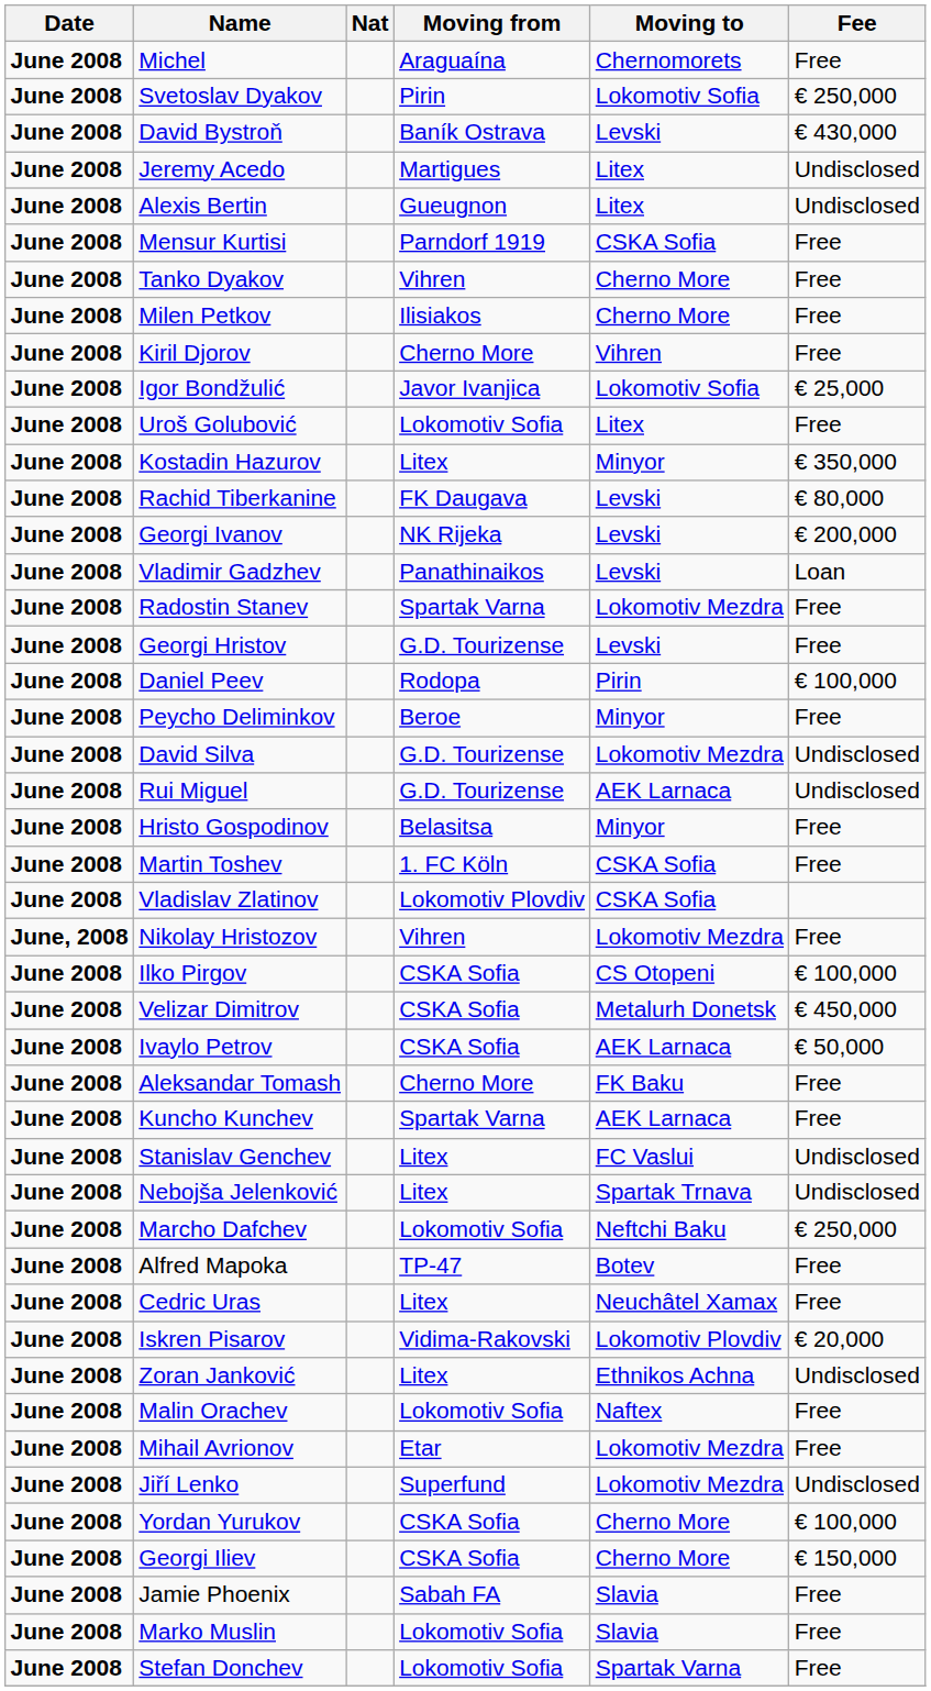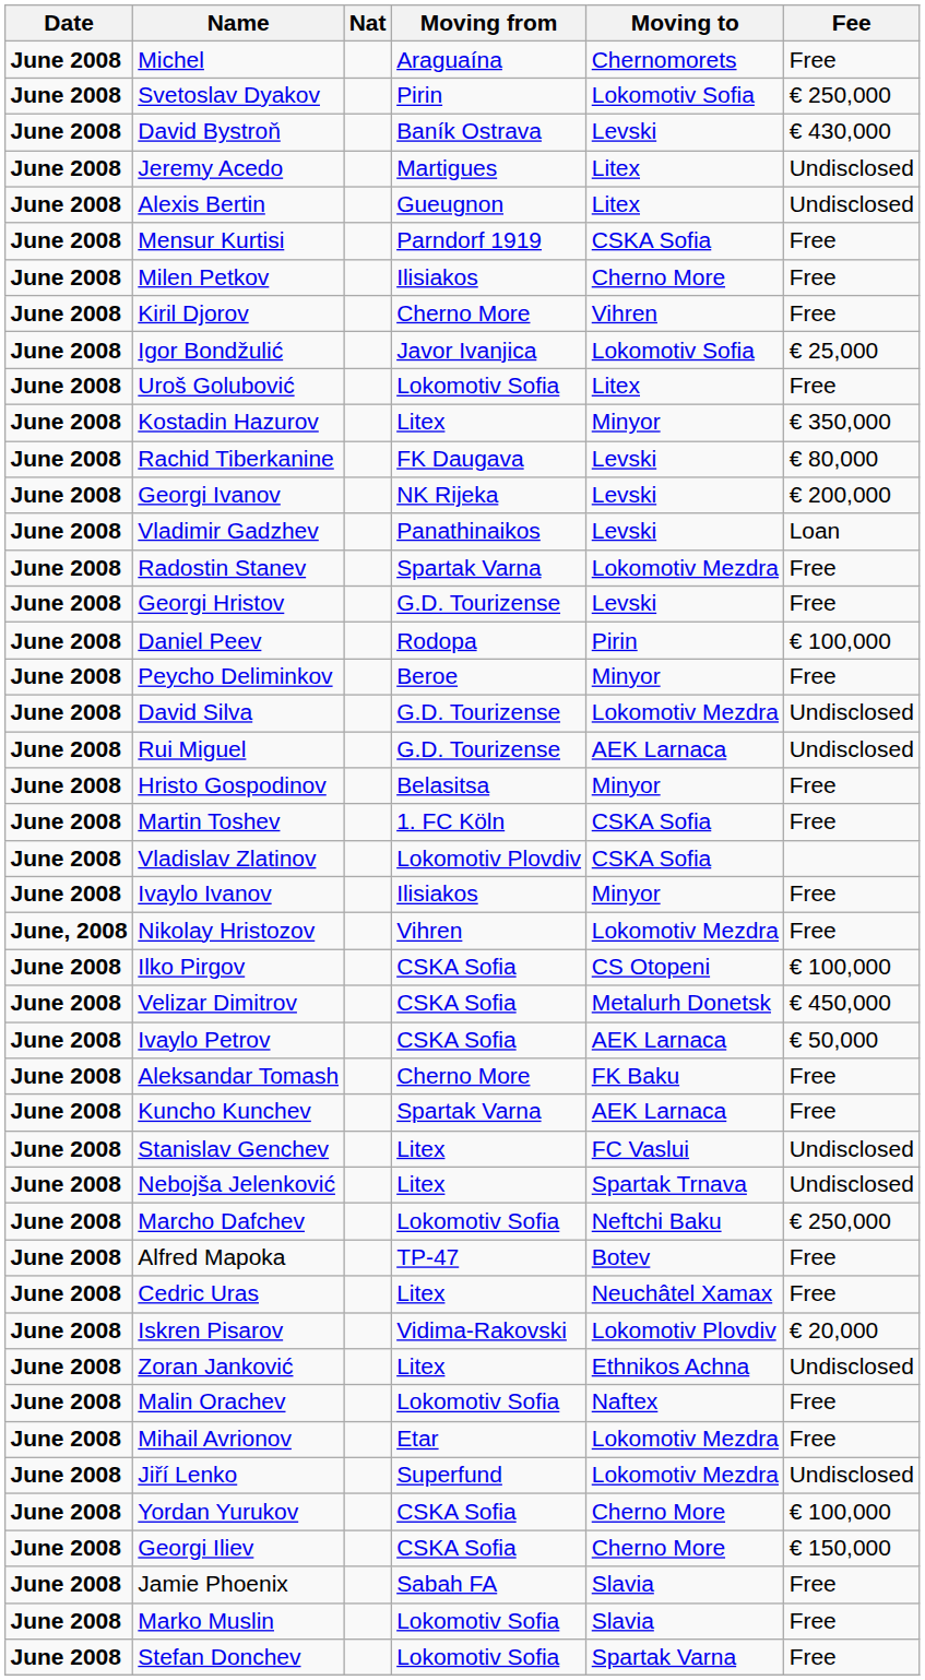 <table class="wikitable">
 <tr>
 <th>Date</th>
 <th>Name</th>
 <th>Nat</th>
 <th>Moving from</th>
 <th>Moving to</th>
 <th>Fee</th>
 </tr>
 <tr>
 <td><strong>June 2008</strong></td>
 <td><a href='#'>Michel</a></td>
 <td></td>
 <td><a href='#'>Araguaína</a></td>
 <td><a href='#'>Chernomorets</a></td>
 <td>Free</td>
 </tr>
 <tr>
 <td><strong>June 2008</strong></td>
 <td><a href='#'>Svetoslav Dyakov</a></td>
 <td></td>
 <td><a href='#'>Pirin</a></td>
 <td><a href='#'>Lokomotiv Sofia</a></td>
 <td>€ 250,000</td>
 </tr>
 <tr>
 <td><strong>June 2008</strong></td>
 <td><a href='#'>David Bystroň</a></td>
 <td></td>
 <td><a href='#'>Baník Ostrava</a></td>
 <td><a href='#'>Levski</a></td>
 <td>€ 430,000</td>
 </tr>
 <tr>
 <td><strong>June 2008</strong></td>
 <td><a href='#'>Jeremy Acedo</a></td>
 <td></td>
 <td><a href='#'>Martigues</a></td>
 <td><a href='#'>Litex</a></td>
 <td>Undisclosed</td>
 </tr>
 <tr>
 <td><strong>June 2008</strong></td>
 <td><a href='#'>Alexis Bertin</a></td>
 <td></td>
 <td><a href='#'>Gueugnon</a></td>
 <td><a href='#'>Litex</a></td>
 <td>Undisclosed</td>
 </tr>
 <tr>
 <td><strong>June 2008</strong></td>
 <td><a href='#'>Mensur Kurtisi</a></td>
 <td></td>
 <td><a href='#'>Parndorf 1919</a></td>
 <td><a href='#'>CSKA Sofia</a></td>
-<td>Free</td>
-</tr>
-<tr>
-<td><strong>June 2008</strong></td>
-<td><a href='#'>Tanko Dyakov</a></td>
-<td></td>
-<td><a href='#'>Vihren</a></td>
-<td><a href='#'>Cherno More</a></td>
 <td>Free</td>
 </tr>
 <tr>
 <td><strong>June 2008</strong></td>
 <td><a href='#'>Milen Petkov</a></td>
 <td></td>
 <td><a href='#'>Ilisiakos</a></td>
 <td><a href='#'>Cherno More</a></td>
 <td>Free</td>
 </tr>
 <tr>
 <td><strong>June 2008</strong></td>
 <td><a href='#'>Kiril Djorov</a></td>
 <td></td>
 <td><a href='#'>Cherno More</a></td>
 <td><a href='#'>Vihren</a></td>
 <td>Free</td>
 </tr>
 <tr>
 <td><strong>June 2008</strong></td>
 <td><a href='#'>Igor Bondžulić</a></td>
 <td></td>
 <td><a href='#'>Javor Ivanjica</a></td>
 <td><a href='#'>Lokomotiv Sofia</a></td>
 <td>€ 25,000</td>
 </tr>
 <tr>
 <td><strong>June 2008</strong></td>
 <td><a href='#'>Uroš Golubović</a></td>
 <td></td>
 <td><a href='#'>Lokomotiv Sofia</a></td>
 <td><a href='#'>Litex</a></td>
 <td>Free</td>
 </tr>
 <tr>
 <td><strong>June 2008</strong></td>
 <td><a href='#'>Kostadin Hazurov</a></td>
 <td></td>
 <td><a href='#'>Litex</a></td>
 <td><a href='#'>Minyor</a></td>
 <td>€ 350,000</td>
 </tr>
 <tr>
 <td><strong>June 2008</strong></td>
 <td><a href='#'>Rachid Tiberkanine</a></td>
 <td> </td>
 <td><a href='#'>FK Daugava</a></td>
 <td><a href='#'>Levski</a></td>
 <td>€ 80,000</td>
 </tr>
 <tr>
 <td><strong>June 2008</strong></td>
 <td><a href='#'>Georgi Ivanov</a></td>
 <td></td>
 <td><a href='#'>NK Rijeka</a></td>
 <td><a href='#'>Levski</a></td>
 <td>€ 200,000</td>
 </tr>
 <tr>
 <td><strong>June 2008</strong></td>
 <td><a href='#'>Vladimir Gadzhev</a></td>
 <td></td>
 <td><a href='#'>Panathinaikos</a></td>
 <td><a href='#'>Levski</a></td>
 <td>Loan</td>
 </tr>
 <tr>
 <td><strong>June 2008</strong></td>
 <td><a href='#'>Radostin Stanev</a></td>
 <td></td>
 <td><a href='#'>Spartak Varna</a></td>
 <td><a href='#'>Lokomotiv Mezdra</a></td>
 <td>Free</td>
 </tr>
 <tr>
 <td><strong>June 2008</strong></td>
 <td><a href='#'>Georgi Hristov</a></td>
 <td></td>
 <td><a href='#'>G.D. Tourizense</a></td>
 <td><a href='#'>Levski</a></td>
 <td>Free</td>
 </tr>
 <tr>
 <td><strong>June 2008</strong></td>
 <td><a href='#'>Daniel Peev</a></td>
 <td></td>
 <td><a href='#'>Rodopa</a></td>
 <td><a href='#'>Pirin</a></td>
 <td>€ 100,000</td>
 </tr>
 <tr>
 <td><strong>June 2008</strong></td>
 <td><a href='#'>Peycho Deliminkov</a></td>
 <td></td>
 <td><a href='#'>Beroe</a></td>
 <td><a href='#'>Minyor</a></td>
 <td>Free</td>
 </tr>
 <tr>
 <td><strong>June 2008</strong></td>
 <td><a href='#'>David Silva</a></td>
 <td></td>
 <td><a href='#'>G.D. Tourizense</a></td>
 <td><a href='#'>Lokomotiv Mezdra</a></td>
 <td>Undisclosed</td>
 </tr>
 <tr>
 <td><strong>June 2008</strong></td>
 <td><a href='#'>Rui Miguel</a></td>
 <td></td>
 <td><a href='#'>G.D. Tourizense</a></td>
 <td><a href='#'>AEK Larnaca</a></td>
 <td>Undisclosed</td>
 </tr>
 <tr>
 <td><strong>June 2008</strong></td>
 <td><a href='#'>Hristo Gospodinov</a></td>
 <td></td>
 <td><a href='#'>Belasitsa</a></td>
 <td><a href='#'>Minyor</a></td>
 <td>Free</td>
 </tr>
 <tr>
 <td><strong>June 2008</strong></td>
 <td><a href='#'>Martin Toshev</a></td>
 <td></td>
 <td><a href='#'>1. FC Köln</a></td>
 <td><a href='#'>CSKA Sofia</a></td>
 <td>Free</td>
 </tr>
 <tr>
 <td><strong>June 2008</strong></td>
 <td><a href='#'>Vladislav Zlatinov</a></td>
 <td></td>
 <td><a href='#'>Lokomotiv Plovdiv</a></td>
 <td><a href='#'>CSKA Sofia</a></td>
 <td></td>
+</tr>
+<tr>
+<td><strong>June 2008</strong></td>
+<td><a href='#'>Ivaylo Ivanov</a></td>
+<td></td>
+<td><a href='#'>Ilisiakos</a></td>
+<td><a href='#'>Minyor</a></td>
+<td>Free</td>
 </tr>
 <tr>
 <td><strong>June, 2008</strong></td>
 <td><a href='#'>Nikolay Hristozov</a></td>
 <td></td>
 <td><a href='#'>Vihren</a></td>
 <td><a href='#'>Lokomotiv Mezdra</a></td>
 <td>Free</td>
 </tr>
 <tr>
 <td><strong>June 2008</strong></td>
 <td><a href='#'>Ilko Pirgov</a></td>
 <td></td>
 <td><a href='#'>CSKA Sofia</a></td>
 <td><a href='#'>CS Otopeni</a></td>
 <td>€ 100,000</td>
 </tr>
 <tr>
 <td><strong>June 2008</strong></td>
 <td><a href='#'>Velizar Dimitrov</a></td>
 <td></td>
 <td><a href='#'>CSKA Sofia</a></td>
 <td><a href='#'>Metalurh Donetsk</a></td>
 <td>€ 450,000</td>
 </tr>
 <tr>
 <td><strong>June 2008</strong></td>
 <td><a href='#'>Ivaylo Petrov</a></td>
 <td></td>
 <td><a href='#'>CSKA Sofia</a></td>
 <td><a href='#'>AEK Larnaca</a></td>
 <td>€ 50,000</td>
 </tr>
 <tr>
 <td><strong>June 2008</strong></td>
 <td><a href='#'>Aleksandar Tomash</a></td>
 <td></td>
 <td><a href='#'>Cherno More</a></td>
 <td><a href='#'>FK Baku</a></td>
 <td>Free</td>
 </tr>
 <tr>
 <td><strong>June 2008</strong></td>
 <td><a href='#'>Kuncho Kunchev</a></td>
 <td></td>
 <td><a href='#'>Spartak Varna</a></td>
 <td><a href='#'>AEK Larnaca</a></td>
 <td>Free</td>
 </tr>
 <tr>
 <td><strong>June 2008</strong></td>
 <td><a href='#'>Stanislav Genchev</a></td>
 <td></td>
 <td><a href='#'>Litex</a></td>
 <td><a href='#'>FC Vaslui</a></td>
 <td>Undisclosed</td>
 </tr>
 <tr>
 <td><strong>June 2008</strong></td>
 <td><a href='#'>Nebojša Jelenković</a></td>
 <td> </td>
 <td><a href='#'>Litex</a></td>
 <td><a href='#'>Spartak Trnava</a></td>
 <td>Undisclosed</td>
 </tr>
 <tr>
 <td><strong>June 2008</strong></td>
 <td><a href='#'>Marcho Dafchev</a></td>
 <td></td>
 <td><a href='#'>Lokomotiv Sofia</a></td>
 <td><a href='#'>Neftchi Baku</a></td>
 <td>€ 250,000</td>
 </tr>
 <tr>
 <td><strong>June 2008</strong></td>
 <td>Alfred Mapoka</td>
 <td></td>
 <td><a href='#'>TP-47</a></td>
 <td><a href='#'>Botev</a></td>
 <td>Free</td>
 </tr>
 <tr>
 <td><strong>June 2008</strong></td>
 <td><a href='#'>Cedric Uras</a></td>
 <td></td>
 <td><a href='#'>Litex</a></td>
 <td><a href='#'>Neuchâtel Xamax</a></td>
 <td>Free</td>
 </tr>
 <tr>
 <td><strong>June 2008</strong></td>
 <td><a href='#'>Iskren Pisarov</a></td>
 <td></td>
 <td><a href='#'>Vidima-Rakovski</a></td>
 <td><a href='#'>Lokomotiv Plovdiv</a></td>
 <td>€ 20,000</td>
 </tr>
 <tr>
 <td><strong>June 2008</strong></td>
 <td><a href='#'>Zoran Janković</a></td>
 <td> </td>
 <td><a href='#'>Litex</a></td>
 <td><a href='#'>Ethnikos Achna</a></td>
 <td>Undisclosed</td>
 </tr>
 <tr>
 <td><strong>June 2008</strong></td>
 <td><a href='#'>Malin Orachev</a></td>
 <td></td>
 <td><a href='#'>Lokomotiv Sofia</a></td>
 <td><a href='#'>Naftex</a></td>
 <td>Free</td>
 </tr>
 <tr>
 <td><strong>June 2008</strong></td>
 <td><a href='#'>Mihail Avrionov</a></td>
 <td></td>
 <td><a href='#'>Etar</a></td>
 <td><a href='#'>Lokomotiv Mezdra</a></td>
 <td>Free</td>
 </tr>
 <tr>
 <td><strong>June 2008</strong></td>
 <td><a href='#'>Jiří Lenko</a></td>
 <td></td>
 <td><a href='#'>Superfund</a></td>
 <td><a href='#'>Lokomotiv Mezdra</a></td>
 <td>Undisclosed</td>
 </tr>
 <tr>
 <td><strong>June 2008</strong></td>
 <td><a href='#'>Yordan Yurukov</a></td>
 <td></td>
 <td><a href='#'>CSKA Sofia</a></td>
 <td><a href='#'>Cherno More</a></td>
 <td>€ 100,000</td>
 </tr>
 <tr>
 <td><strong>June 2008</strong></td>
 <td><a href='#'>Georgi Iliev</a></td>
 <td></td>
 <td><a href='#'>CSKA Sofia</a></td>
 <td><a href='#'>Cherno More</a></td>
 <td>€ 150,000</td>
 </tr>
 <tr>
 <td><strong>June 2008</strong></td>
 <td>Jamie Phoenix</td>
 <td></td>
 <td><a href='#'>Sabah FA</a></td>
 <td><a href='#'>Slavia</a></td>
 <td>Free</td>
 </tr>
 <tr>
 <td><strong>June 2008</strong></td>
 <td><a href='#'>Marko Muslin</a></td>
 <td></td>
 <td><a href='#'>Lokomotiv Sofia</a></td>
 <td><a href='#'>Slavia</a></td>
 <td>Free</td>
 </tr>
 <tr>
 <td><strong>June 2008</strong></td>
 <td><a href='#'>Stefan Donchev</a></td>
 <td></td>
 <td><a href='#'>Lokomotiv Sofia</a></td>
 <td><a href='#'>Spartak Varna</a></td>
 <td>Free</td>
 </tr>
 <tr>
 </tr>
 </table>
